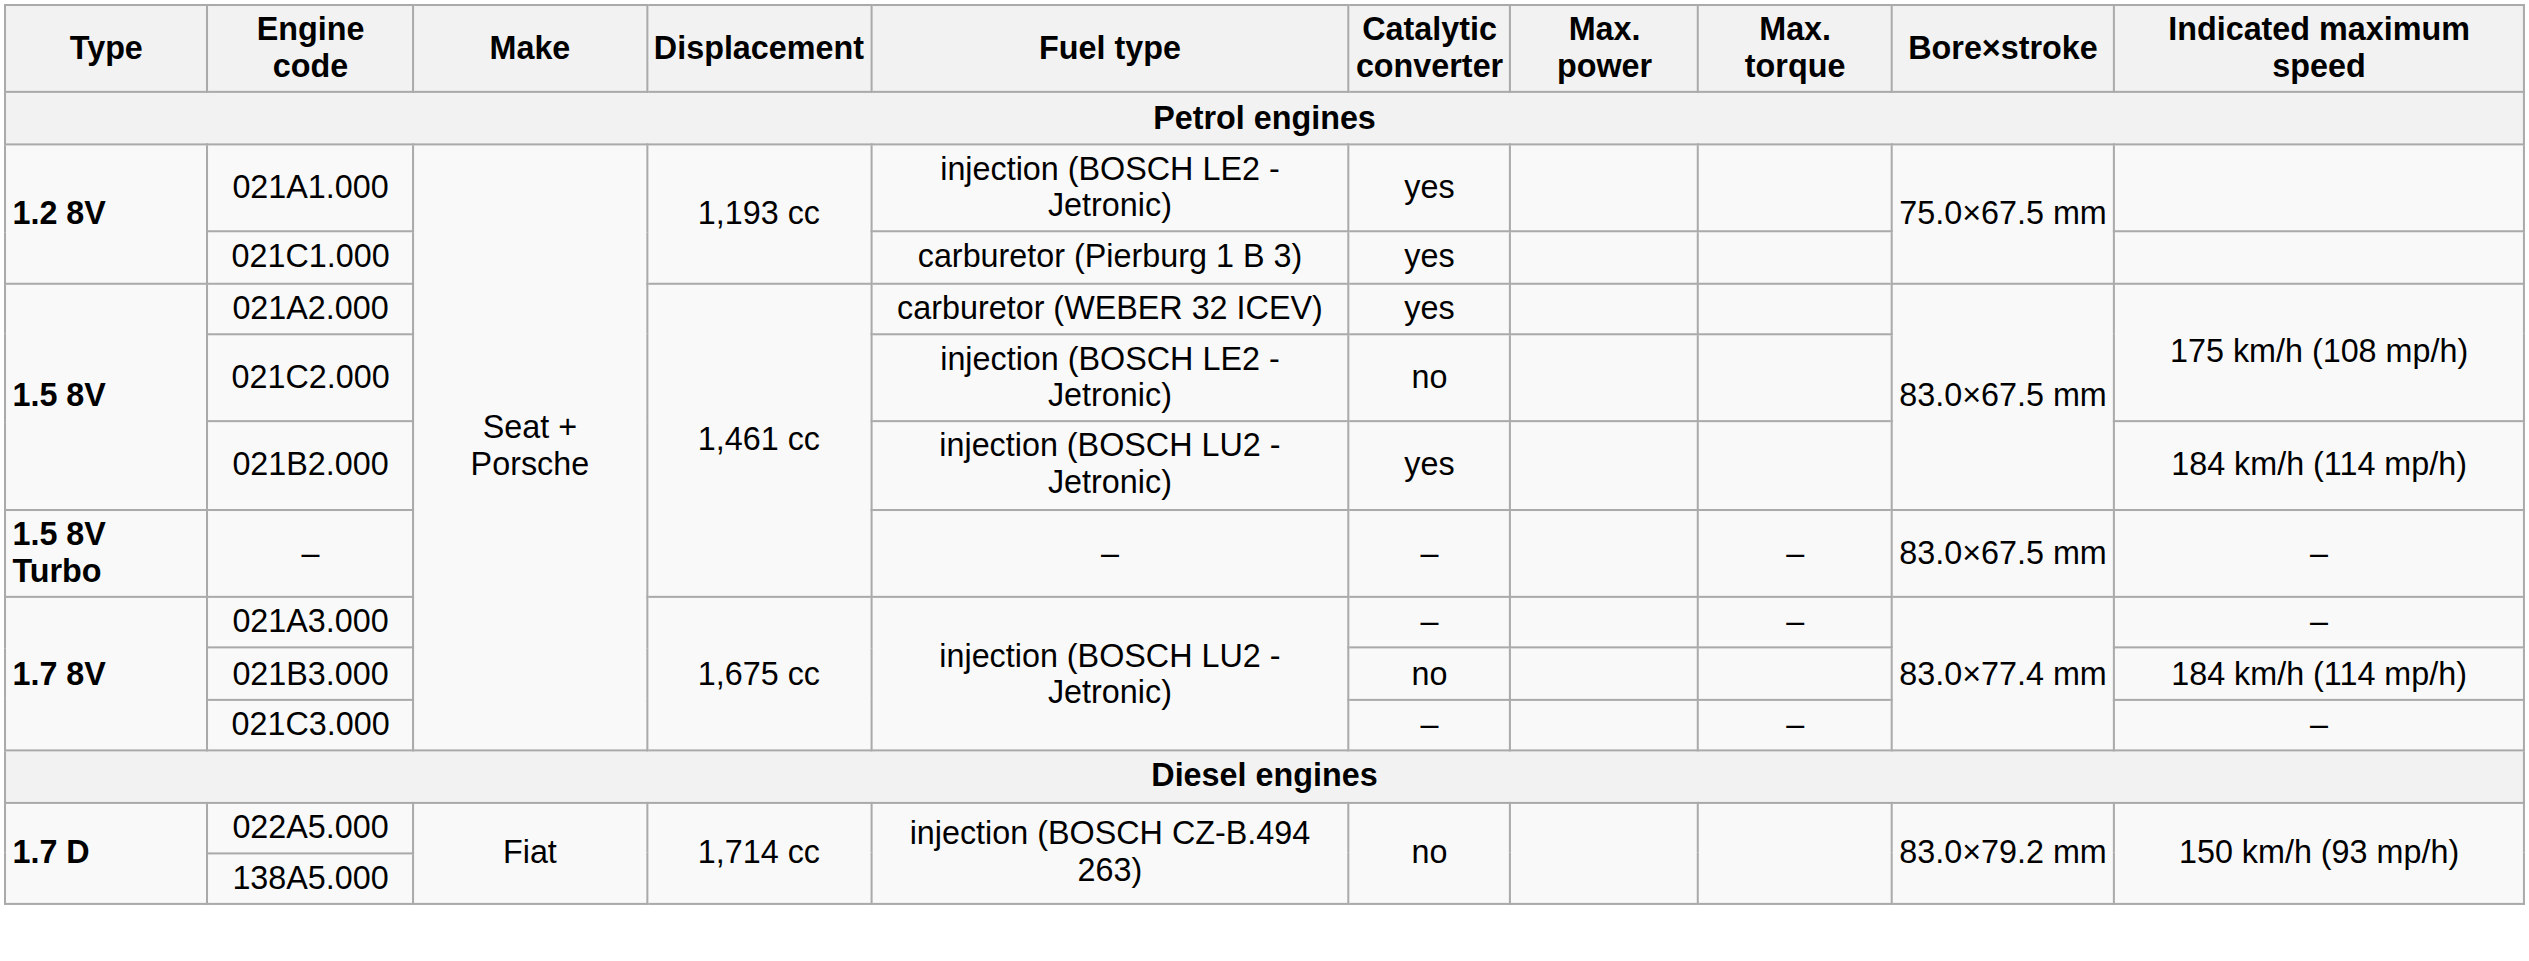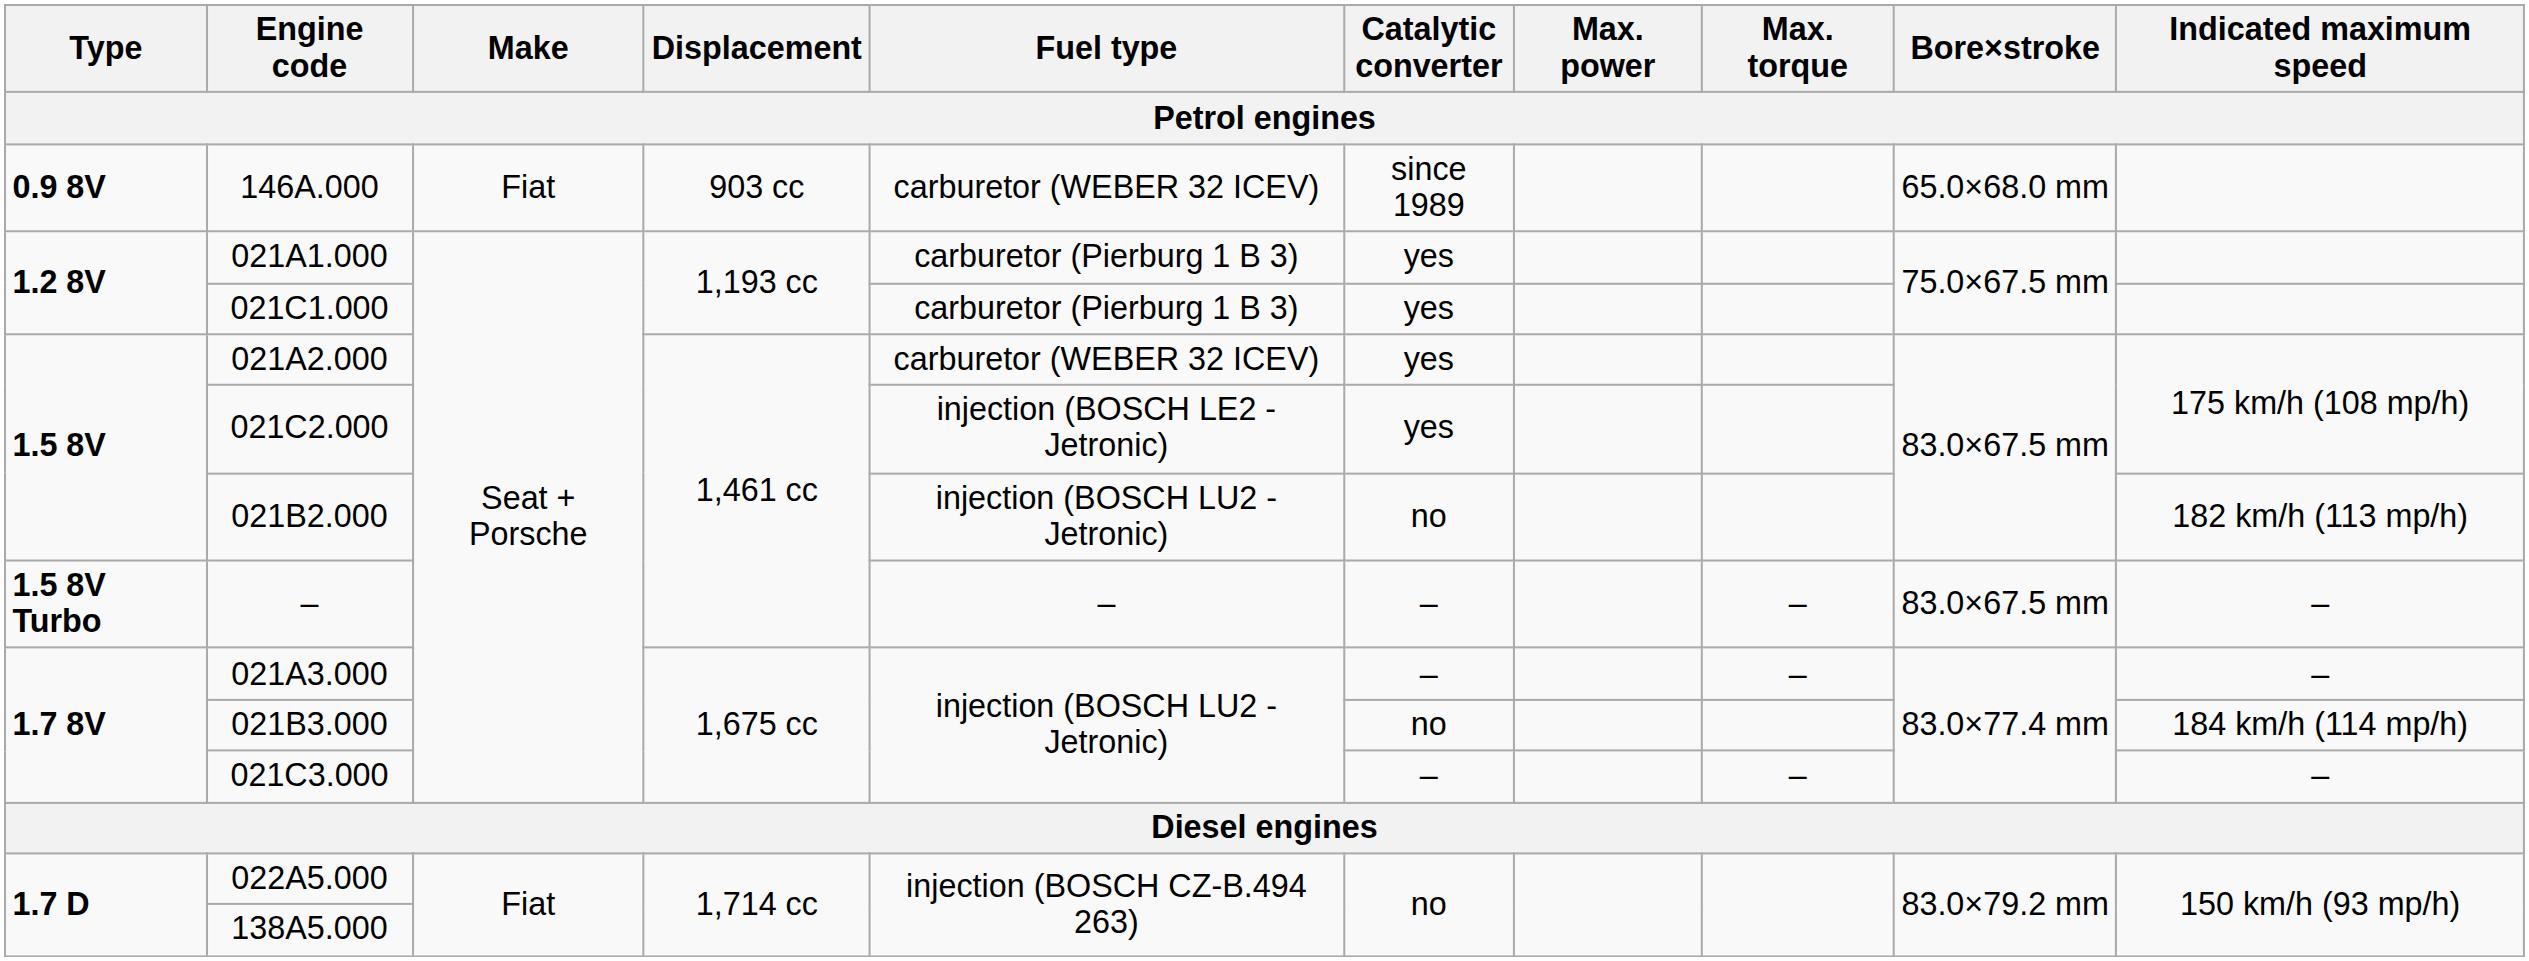 <table class="wikitable" style="text-align:center;">
 <tr>
 <th>Type</th>
 <th>Engine code</th>
 <th>Make</th>
 <th>Displacement</th>
 <th>Fuel type</th>
 <th>Catalytic<br>converter</th>
 <th>Max. power</th>
 <th>Max. torque</th>
 <th>Bore×stroke</th>
 <th>Indicated maximum speed</th>
 </tr>
 <tr>
 <th colspan="10">Petrol engines</th>
 </tr>
 <tr>
+<td align="left"><strong>0.9 8V</strong></td>
+<td>146A.000</td>
+<td>Fiat</td>
+<td>903 cc</td>
+<td>carburetor (WEBER 32 ICEV)</td>
+<td>since 1989</td>
+<td></td>
+<td></td>
+<td>65.0×68.0 mm</td>
+<td></td>
+</tr>
+<tr>
 <td rowspan="2" align="left"><strong>1.2 8V</strong></td>
 <td>021A1.000</td>
 <td rowspan="9">Seat + Porsche</td>
 <td rowspan="2">1,193 cc</td>
-<td>injection (BOSCH LE2 - Jetronic)</td>
+<td>carburetor (Pierburg 1 B 3)</td>
 <td>yes</td>
 <td></td>
 <td></td>
 <td rowspan="2">75.0×67.5 mm</td>
 <td></td>
 </tr>
 <tr>
 <td>021C1.000</td>
 <td>carburetor (Pierburg 1 B 3)</td>
 <td>yes</td>
 <td></td>
 <td></td>
 <td></td>
 </tr>
 <tr>
 <td rowspan="3" align="left"><strong>1.5 8V</strong></td>
 <td>021A2.000</td>
 <td rowspan="4">1,461 cc</td>
 <td>carburetor (WEBER 32 ICEV)</td>
 <td>yes</td>
 <td></td>
 <td></td>
 <td rowspan="3">83.0×67.5 mm</td>
 <td rowspan="2">175 km/h (108 mp/h)</td>
 </tr>
 <tr>
 <td>021C2.000</td>
 <td>injection (BOSCH LE2 - Jetronic)</td>
-<td>no</td>
+<td>yes</td>
 <td></td>
 <td></td>
 </tr>
 <tr>
 <td>021B2.000</td>
 <td>injection (BOSCH LU2 - Jetronic)</td>
-<td>yes</td>
+<td>no</td>
 <td></td>
 <td></td>
-<td>184 km/h (114 mp/h)</td>
+<td>182 km/h (113 mp/h)</td>
 </tr>
 <tr>
 <td align="left"><strong>1.5 8V Turbo</strong></td>
 <td>–</td>
 <td>–</td>
 <td>–</td>
 <td></td>
 <td>–</td>
 <td>83.0×67.5 mm</td>
 <td>–</td>
 </tr>
 <tr>
 <td rowspan="3" align="left"><strong>1.7 8V</strong></td>
 <td>021A3.000</td>
 <td rowspan="3">1,675 cc</td>
 <td rowspan="3">injection (BOSCH LU2 - Jetronic)</td>
 <td>–</td>
 <td></td>
 <td>–</td>
 <td rowspan="3">83.0×77.4 mm</td>
 <td>–</td>
 </tr>
 <tr>
 <td>021B3.000</td>
 <td>no</td>
 <td></td>
 <td></td>
 <td>184 km/h (114 mp/h)</td>
 </tr>
 <tr>
 <td>021C3.000</td>
 <td>–</td>
 <td></td>
 <td>–</td>
 <td>–</td>
 </tr>
 <tr>
 <th colspan="10"><strong>Diesel engines</strong></th>
 </tr>
 <tr>
 <td rowspan="2" align="left"><strong>1.7 D</strong></td>
 <td>022A5.000</td>
 <td rowspan="2">Fiat</td>
 <td rowspan="2">1,714 cc</td>
 <td rowspan="2">injection (BOSCH CZ-B.494 263)</td>
 <td rowspan="2">no</td>
 <td rowspan="2"></td>
 <td rowspan="2"></td>
 <td rowspan="2">83.0×79.2 mm</td>
 <td rowspan="2">150 km/h (93 mp/h)</td>
 </tr>
 <tr>
 <td>138A5.000</td>
 </tr>
 </table>
